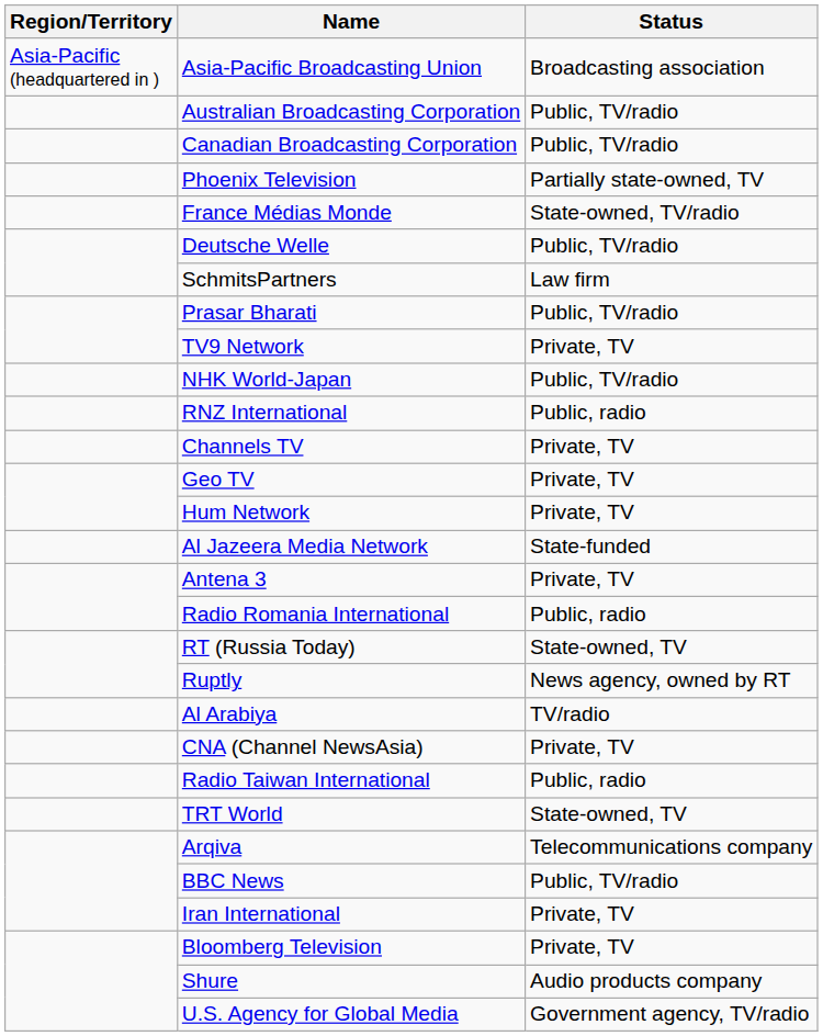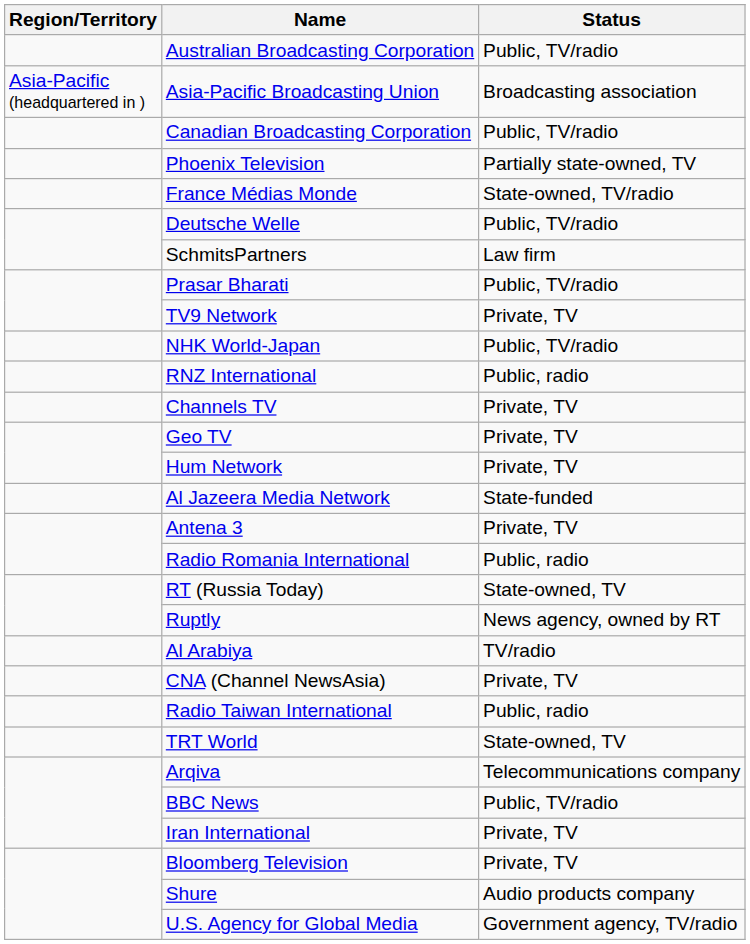 <table class="wikitable">
 <tr>
 <th>Region/Territory</th>
 <th>Name</th>
 <th>Status</th>
 </tr>
 <tr>
+<td></td>
+<td><a href='#'>Australian Broadcasting Corporation</a></td>
+<td>Public, TV/radio</td>
+</tr>
+<tr>
 <td><a href='#'>Asia-Pacific</a><br><small>(headquartered in )</small></td>
 <td><a href='#'>Asia-Pacific Broadcasting Union</a></td>
 <td>Broadcasting association</td>
-</tr>
-<tr>
-<td></td>
-<td><a href='#'>Australian Broadcasting Corporation</a></td>
-<td>Public, TV/radio</td>
 </tr>
 <tr>
 <td></td>
 <td><a href='#'>Canadian Broadcasting Corporation</a></td>
 <td>Public, TV/radio</td>
 </tr>
 <tr>
 <td></td>
 <td><a href='#'>Phoenix Television</a></td>
 <td>Partially state-owned, TV</td>
 </tr>
 <tr>
 <td></td>
 <td><a href='#'>France Médias Monde</a></td>
 <td>State-owned, TV/radio</td>
 </tr>
 <tr>
 <td rowspan="2"></td>
 <td><a href='#'>Deutsche Welle</a></td>
 <td>Public, TV/radio</td>
 </tr>
 <tr>
 <td>SchmitsPartners</td>
 <td>Law firm</td>
 </tr>
 <tr>
 <td rowspan="2"></td>
 <td><a href='#'>Prasar Bharati</a></td>
 <td>Public, TV/radio</td>
 </tr>
 <tr>
 <td><a href='#'>TV9 Network</a></td>
 <td>Private, TV</td>
 </tr>
 <tr>
 <td></td>
 <td><a href='#'>NHK World-Japan</a></td>
 <td>Public, TV/radio</td>
 </tr>
 <tr>
 <td></td>
 <td><a href='#'>RNZ International</a></td>
 <td>Public, radio</td>
 </tr>
 <tr>
 <td></td>
 <td><a href='#'>Channels TV</a></td>
 <td>Private, TV</td>
 </tr>
 <tr>
 <td rowspan="2"></td>
 <td><a href='#'>Geo TV</a></td>
 <td>Private, TV</td>
 </tr>
 <tr>
 <td><a href='#'>Hum Network</a></td>
 <td>Private, TV</td>
 </tr>
 <tr>
 <td></td>
 <td><a href='#'>Al Jazeera Media Network</a></td>
 <td>State-funded</td>
 </tr>
 <tr>
 <td rowspan="2"></td>
 <td><a href='#'>Antena 3</a></td>
 <td>Private, TV</td>
 </tr>
 <tr>
 <td><a href='#'>Radio Romania International</a></td>
 <td>Public, radio</td>
 </tr>
 <tr>
 <td rowspan="2"></td>
 <td><a href='#'>RT</a> (Russia Today)</td>
 <td>State-owned, TV</td>
 </tr>
 <tr>
 <td><a href='#'>Ruptly</a></td>
 <td>News agency, owned by RT</td>
 </tr>
 <tr>
 <td></td>
 <td><a href='#'>Al Arabiya</a></td>
 <td>TV/radio</td>
 </tr>
 <tr>
 <td></td>
 <td><a href='#'>CNA</a> (Channel NewsAsia)</td>
 <td>Private, TV</td>
 </tr>
 <tr>
 <td></td>
 <td><a href='#'>Radio Taiwan International</a></td>
 <td>Public, radio</td>
 </tr>
 <tr>
 <td></td>
 <td><a href='#'>TRT World</a></td>
 <td>State-owned, TV</td>
 </tr>
 <tr>
 <td rowspan="3"></td>
 <td><a href='#'>Arqiva</a></td>
 <td>Telecommunications company</td>
 </tr>
 <tr>
 <td><a href='#'>BBC News</a></td>
 <td>Public, TV/radio</td>
 </tr>
 <tr>
 <td><a href='#'>Iran International</a></td>
 <td>Private, TV</td>
 </tr>
 <tr>
 <td rowspan="3"></td>
 <td><a href='#'>Bloomberg Television</a></td>
 <td>Private, TV</td>
 </tr>
 <tr>
 <td><a href='#'>Shure</a></td>
 <td>Audio products company</td>
 </tr>
 <tr>
 <td><a href='#'>U.S. Agency for Global Media</a></td>
 <td>Government agency, TV/radio</td>
 </tr>
 </table>
